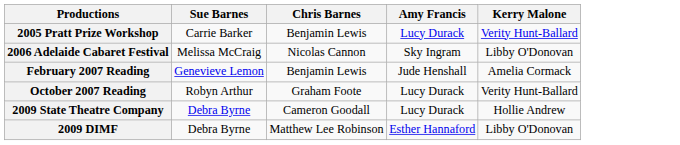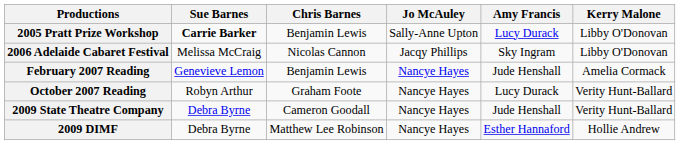 <table class="wikitable" style="text-align:center" border="1">
 <tr>
 <th>Productions</th>
 <th>Sue Barnes</th>
 <th>Chris Barnes</th>
+<th>Jo McAuley</th>
 <th>Amy Francis</th>
 <th>Kerry Malone</th>
 </tr>
 <tr>
 <th>2005 Pratt Prize Workshop</th>
-<td>Carrie Barker</td>
+<td><strong>Carrie Barker</strong></td>
 <td>Benjamin Lewis</td>
+<td>Sally-Anne Upton</td>
 <td><a href='#'>Lucy Durack</a></td>
-<td><a href='#'>Verity Hunt-Ballard</a></td>
+<td>Libby O'Donovan</td>
 </tr>
 <tr>
 <th>2006 Adelaide Cabaret Festival</th>
 <td>Melissa McCraig</td>
 <td>Nicolas Cannon</td>
+<td>Jacqy Phillips</td>
 <td>Sky Ingram</td>
 <td>Libby O'Donovan</td>
 </tr>
 <tr>
 <th>February 2007 Reading</th>
 <td><a href='#'>Genevieve Lemon</a></td>
 <td>Benjamin Lewis</td>
+<td><a href='#'>Nancye Hayes</a></td>
 <td>Jude Henshall</td>
 <td>Amelia Cormack</td>
 </tr>
 <tr>
 <th>October 2007 Reading</th>
 <td>Robyn Arthur</td>
 <td>Graham Foote</td>
+<td>Nancye Hayes</td>
 <td>Lucy Durack</td>
 <td>Verity Hunt-Ballard</td>
 </tr>
 <tr>
 <th>2009 State Theatre Company</th>
 <td><a href='#'>Debra Byrne</a></td>
 <td>Cameron Goodall</td>
-<td>Lucy Durack</td>
-<td>Hollie Andrew</td>
+<td>Nancye Hayes</td>
+<td>Jude Henshall</td>
+<td>Verity Hunt-Ballard</td>
 </tr>
 <tr>
 <th>2009 DIMF</th>
 <td>Debra Byrne</td>
 <td>Matthew Lee Robinson</td>
+<td>Nancye Hayes</td>
 <td><a href='#'>Esther Hannaford</a></td>
-<td>Libby O'Donovan</td>
+<td>Hollie Andrew</td>
 </tr>
 </table>
